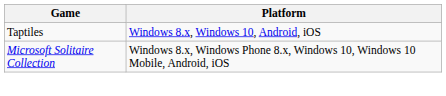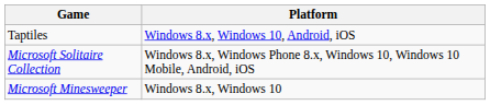 <table class="wikitable">
 <tr>
 <th>Game</th>
 <th>Platform</th>
 </tr>
 <tr>
 <td>Taptiles</td>
 <td><a href='#'>Windows 8.x</a>, <a href='#'>Windows 10</a>, <a href='#'>Android</a>, iOS</td>
 </tr>
 <tr>
 <td><em><a href='#'>Microsoft Solitaire Collection</a></em></td>
 <td>Windows 8.x, Windows Phone 8.x, Windows 10, Windows 10 Mobile, Android, iOS</td>
 </tr>
+<tr>
+<td><em><a href='#'>Microsoft Minesweeper</a></em></td>
+<td>Windows 8.x, Windows 10</td>
+</tr>
 </table>
